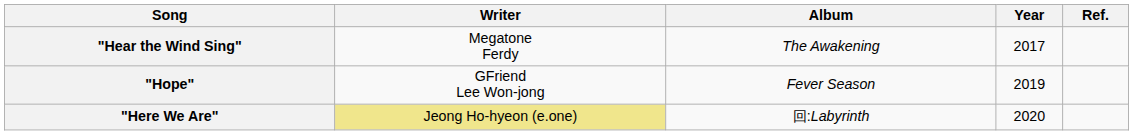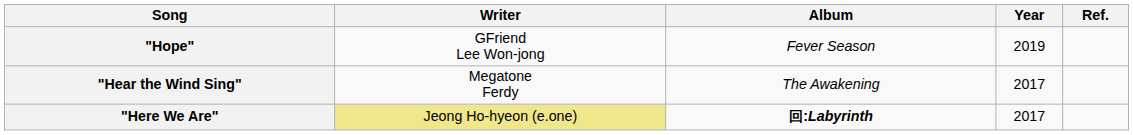 <table class="wikitable plainrowheaders" style="text-align:center; width:100%">
 <tr>
 <th style="width:25%">Song</th>
 <th style="width:25%">Writer</th>
 <th style="width:25%">Album</th>
 <th style="width:5%">Year</th>
 <th style="width:5%">Ref.</th>
 </tr>
 <tr>
+<th scope="row">"Hope" </th>
+<td>GFriend<br>Lee Won-jong</td>
+<td><em>Fever Season</em></td>
+<td>2019</td>
+<td></td>
+</tr>
+<tr>
 <th scope="row">"Hear the Wind Sing" </th>
 <td>Megatone<br>Ferdy</td>
 <td><em>The Awakening</em></td>
 <td>2017</td>
 <td></td>
 </tr>
 <tr>
-<th scope="row">"Hope" </th>
-<td>GFriend<br>Lee Won-jong</td>
-<td><em>Fever Season</em></td>
-<td>2019</td>
-<td></td>
-</tr>
-<tr>
 <th scope="row">"Here We Are"</th>
 <td style="background: khaki;">Jeong Ho-hyeon (e.one)</td>
-<td>回:<em>Labyrinth</em></td>
-<td>2020</td>
+<td><strong>回:<em>Labyrinth</em></strong></td>
+<td>2017</td>
 <td></td>
 </tr>
 </table>
